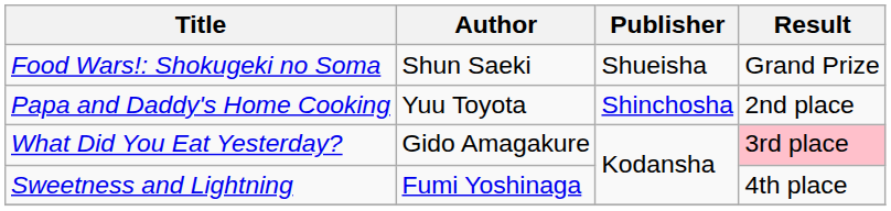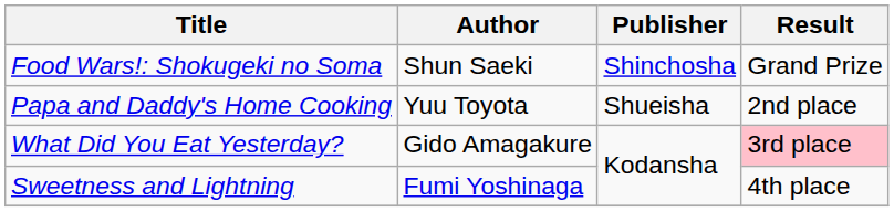 <table class="wikitable">
 <tr>
 <th>Title</th>
 <th>Author</th>
 <th>Publisher</th>
 <th>Result</th>
 </tr>
 <tr>
 <td><em><a href='#'>Food Wars!: Shokugeki no Soma</a></em></td>
 <td>Shun Saeki</td>
-<td>Shueisha</td>
+<td><a href='#'>Shinchosha</a></td>
 <td>Grand Prize</td>
 </tr>
 <tr>
 <td><em><a href='#'>Papa and Daddy's Home Cooking</a></em></td>
 <td>Yuu Toyota</td>
-<td><a href='#'>Shinchosha</a></td>
+<td>Shueisha</td>
 <td>2nd place</td>
 </tr>
 <tr>
 <td><em><a href='#'>What Did You Eat Yesterday?</a></em></td>
 <td>Gido Amagakure</td>
 <td rowspan="2">Kodansha</td>
 <td style="background: pink;">3rd place</td>
 </tr>
 <tr>
 <td><em><a href='#'>Sweetness and Lightning</a></em></td>
 <td><a href='#'>Fumi Yoshinaga</a></td>
 <td>4th place</td>
 </tr>
 <tr>
 </tr>
 </table>
